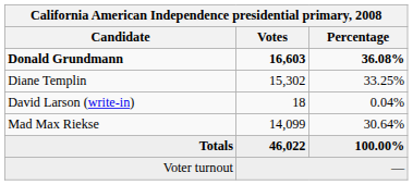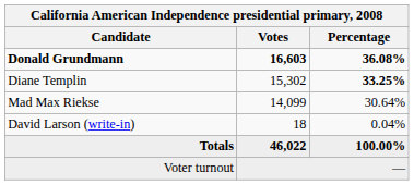 <table class="wikitable" style="font-size: 95%;">
 <tr>
 <th colspan="3">California American Independence presidential primary, 2008</th>
 </tr>
 <tr>
 <th style="width: 17em">Candidate</th>
 <th style="width: 5em">Votes</th>
 <th style="width: 7em">Percentage</th>
 </tr>
 <tr>
 <td><strong>Donald Grundmann</strong></td>
 <td align="right"><strong>16,603</strong></td>
 <td align="right"><strong>36.08%</strong></td>
 </tr>
 <tr>
 <td>Diane Templin</td>
 <td align="right">15,302</td>
-<td align="right">33.25%</td>
+<td align="right"><strong>33.25%</strong></td>
+</tr>
+<tr>
+<td>Mad Max Riekse</td>
+<td align="right">14,099</td>
+<td align="right">30.64%</td>
 </tr>
 <tr>
 <td>David Larson (<a href='#'>write-in</a>)</td>
 <td align="right">18</td>
 <td align="right">0.04%</td>
-</tr>
-<tr>
-<td>Mad Max Riekse</td>
-<td align="right">14,099</td>
-<td align="right">30.64%</td>
 </tr>
 <tr bgcolor="#EEEEEE">
 <td align="right"><strong>Totals</strong></td>
 <td align="right"><strong>46,022</strong></td>
 <td align="right"><strong>100.00%</strong></td>
 </tr>
 <tr bgcolor="#EEEEEE">
 <td align="right">Voter turnout</td>
 <td colspan="2" align="right">—</td>
 </tr>
 </table>
